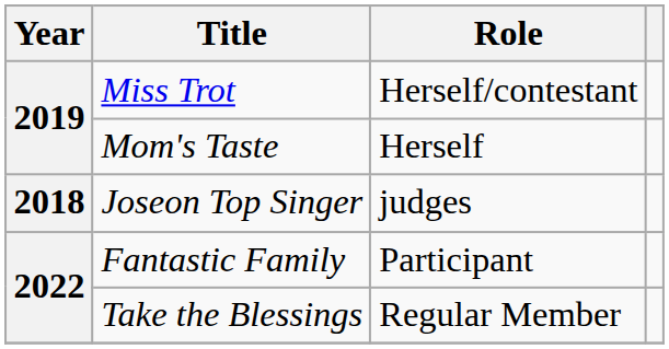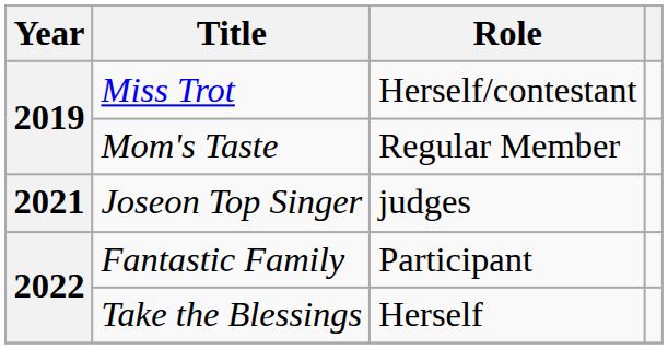 <table class="wikitable sortable plainrowheaders">
 <tr>
 <th scope="col">Year</th>
 <th scope="col">Title</th>
 <th scope="col">Role</th>
 <th scope="col" class="unsortable"></th>
 </tr>
 <tr>
 <th scope="row" rowspan="2">2019</th>
 <td><em><a href='#'>Miss Trot</a></em></td>
 <td>Herself/contestant</td>
 <td></td>
 </tr>
 <tr>
 <td><em>Mom's Taste</em></td>
-<td>Herself</td>
+<td>Regular Member</td>
 <td></td>
 </tr>
 <tr>
-<th scope="row">2018</th>
+<th scope="row">2021</th>
 <td><em>Joseon Top Singer</em></td>
 <td>judges</td>
 <td></td>
 </tr>
 <tr>
 <th scope="row" rowspan=2>2022</th>
 <td><em>Fantastic Family</em></td>
 <td>Participant</td>
 <td></td>
 </tr>
 <tr>
 <td><em>Take the Blessings</em></td>
-<td>Regular Member</td>
+<td>Herself</td>
 <td></td>
 </tr>
 <tr>
 </tr>
 </table>
